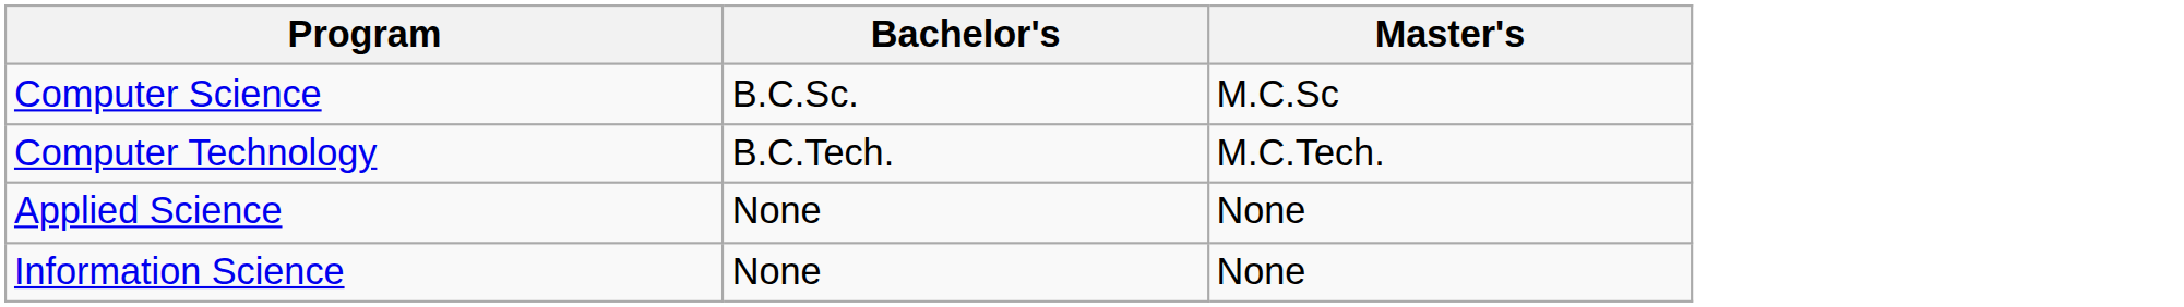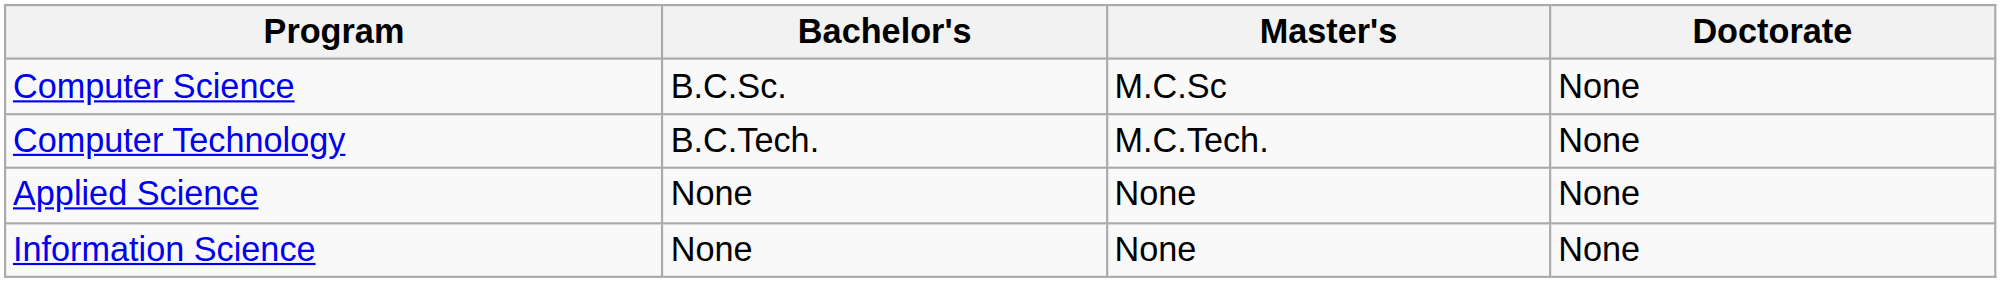 <table class="wikitable">
 <tr>
 <th width="300"><strong>Program</strong></th>
 <th width="200"><strong>Bachelor's</strong></th>
 <th width="200"><strong>Master's</strong></th>
+<th width="200"><strong>Doctorate</strong></th>
 </tr>
 <tr>
 <td><a href='#'>Computer Science</a></td>
 <td>B.C.Sc.</td>
 <td>M.C.Sc</td>
+<td>None</td>
 </tr>
 <tr>
 <td><a href='#'>Computer Technology</a></td>
 <td>B.C.Tech.</td>
 <td>M.C.Tech.</td>
+<td>None</td>
 </tr>
 <tr>
 <td><a href='#'>Applied Science</a></td>
+<td>None</td>
 <td>None</td>
 <td>None</td>
 </tr>
 <tr>
 <td><a href='#'>Information Science</a></td>
 <td>None</td>
 <td>None</td>
+<td>None</td>
 </tr>
 </table>
